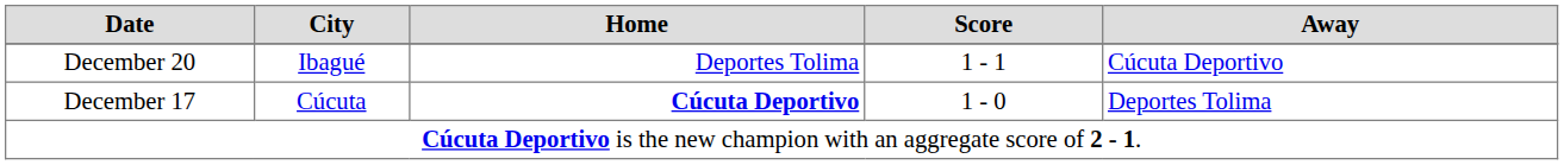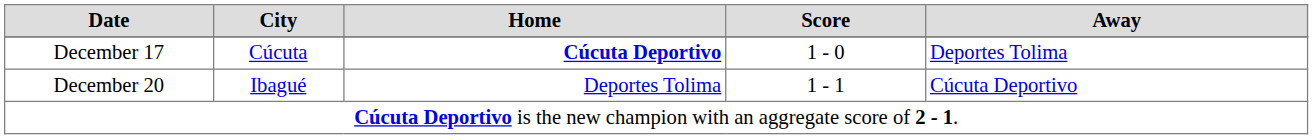 <table border=1 style="border-collapse:collapse; font-size:100%;" cellpadding=3 cellspacing=0 width=80%>
 <tr bgcolor=#DDDDDD align=center>
 <th width=16%>Date</th>
 <th width=10%>City</th>
 <th width="150">Home</th>
 <th width="75">Score</th>
 <th width="150">Away</th>
 </tr>
 <tr bgcolor=#DDDDDD>
 </tr>
 <tr align=center bgcolor=#ffffff>
+<td>December 17</td>
+<td><a href='#'>Cúcuta</a></td>
+<td style="text-align:right;"><strong><a href='#'>Cúcuta Deportivo</a></strong></td>
+<td>1 - 0</td>
+<td style="text-align:left;"><a href='#'>Deportes Tolima</a></td>
+</tr>
+<tr align=center bgcolor=#ffffff>
 <td>December 20</td>
 <td><a href='#'>Ibagué</a></td>
 <td style="text-align:right;"><a href='#'>Deportes Tolima</a></td>
 <td>1 - 1</td>
 <td style="text-align:left;"><a href='#'>Cúcuta Deportivo</a></td>
 </tr>
 <tr align=center bgcolor=#ffffff>
-<td>December 17</td>
-<td><a href='#'>Cúcuta</a></td>
-<td style="text-align:right;"><strong><a href='#'>Cúcuta Deportivo</a></strong></td>
-<td>1 - 0</td>
-<td style="text-align:left;"><a href='#'>Deportes Tolima</a></td>
-</tr>
-<tr align=center bgcolor=#ffffff>
 <td colspan=5><strong><a href='#'>Cúcuta Deportivo</a></strong> is the new champion with an aggregate score of <strong>2 - 1</strong>.</td>
 </tr>
 </table>
